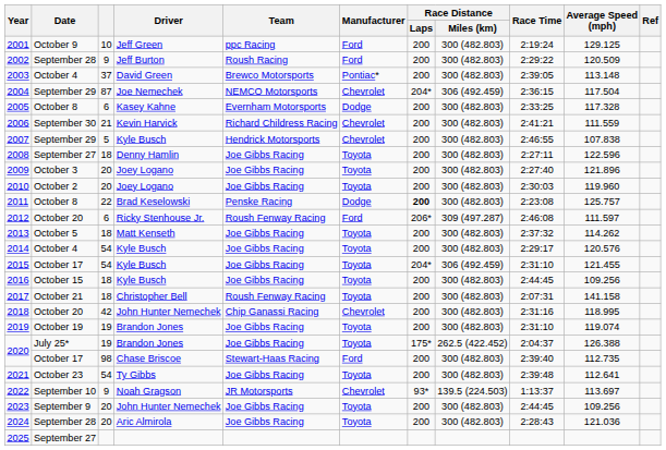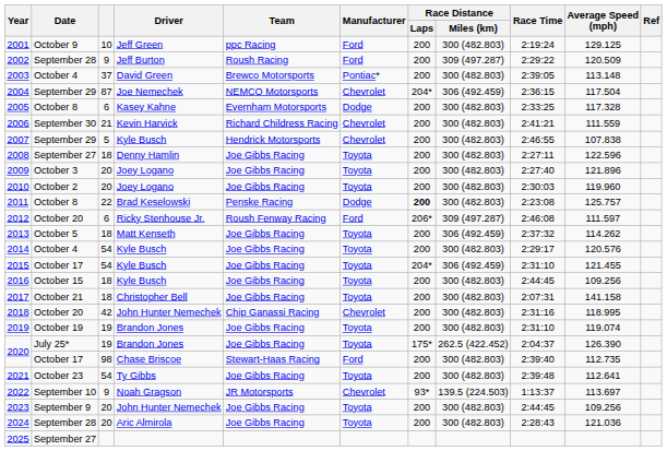 <table class="wikitable" style="font-size: 95%;">
 <tr>
 <th rowspan="2">Year</th>
 <th rowspan="2">Date</th>
 <th rowspan="2"></th>
 <th rowspan="2">Driver</th>
 <th rowspan="2">Team</th>
 <th rowspan="2">Manufacturer</th>
 <th colspan="2">Race Distance</th>
 <th rowspan="2">Race Time</th>
 <th rowspan="2">Average Speed<br>(mph)</th>
 <th rowspan="2">Ref</th>
 </tr>
 <tr>
 <th>Laps</th>
 <th>Miles (km)</th>
 </tr>
 <tr>
 <td><a href='#'>2001</a></td>
 <td>October 9</td>
 <td align="center">10</td>
 <td><a href='#'>Jeff Green</a></td>
 <td><a href='#'>ppc Racing</a></td>
 <td><a href='#'>Ford</a></td>
 <td align="center">200</td>
 <td align="center">300 (482.803)</td>
 <td align="center">2:19:24</td>
 <td align="center">129.125</td>
 <td align="center"></td>
 </tr>
 <tr>
 <td><a href='#'>2002</a></td>
 <td>September 28</td>
 <td align="center">9</td>
 <td><a href='#'>Jeff Burton</a></td>
 <td><a href='#'>Roush Racing</a></td>
 <td><a href='#'>Ford</a></td>
 <td align="center">200</td>
-<td align="center">300 (482.803)</td>
+<td align="center">309 (497.287)</td>
 <td align="center">2:29:22</td>
 <td align="center">120.509</td>
 <td align="center"></td>
 </tr>
 <tr>
 <td><a href='#'>2003</a></td>
 <td>October 4</td>
 <td align="center">37</td>
 <td><a href='#'>David Green</a></td>
 <td><a href='#'>Brewco Motorsports</a></td>
 <td><a href='#'>Pontiac</a>*</td>
 <td align="center">200</td>
 <td align="center">300 (482.803)</td>
 <td align="center">2:39:05</td>
 <td align="center">113.148</td>
 <td align="center"></td>
 </tr>
 <tr>
 <td><a href='#'>2004</a></td>
 <td>September 29</td>
 <td align="center">87</td>
 <td><a href='#'>Joe Nemechek</a></td>
 <td><a href='#'>NEMCO Motorsports</a></td>
 <td><a href='#'>Chevrolet</a></td>
 <td align="center">204*</td>
 <td align="center">306 (492.459)</td>
 <td align="center">2:36:15</td>
 <td align="center">117.504</td>
 <td align="center"></td>
 </tr>
 <tr>
 <td><a href='#'>2005</a></td>
 <td>October 8</td>
 <td align="center">6</td>
 <td><a href='#'>Kasey Kahne</a></td>
 <td><a href='#'>Evernham Motorsports</a></td>
 <td><a href='#'>Dodge</a></td>
 <td align="center">200</td>
 <td align="center">300 (482.803)</td>
 <td align="center">2:33:25</td>
 <td align="center">117.328</td>
 <td align="center"></td>
 </tr>
 <tr>
 <td><a href='#'>2006</a></td>
 <td>September 30</td>
 <td align="center">21</td>
 <td><a href='#'>Kevin Harvick</a></td>
 <td><a href='#'>Richard Childress Racing</a></td>
 <td><a href='#'>Chevrolet</a></td>
 <td align="center">200</td>
 <td align="center">300 (482.803)</td>
 <td align="center">2:41:21</td>
 <td align="center">111.559</td>
 <td align="center"></td>
 </tr>
 <tr>
 <td><a href='#'>2007</a></td>
 <td>September 29</td>
 <td align="center">5</td>
 <td><a href='#'>Kyle Busch</a></td>
 <td><a href='#'>Hendrick Motorsports</a></td>
 <td><a href='#'>Chevrolet</a></td>
 <td align="center">200</td>
 <td align="center">300 (482.803)</td>
 <td align="center">2:46:55</td>
 <td align="center">107.838</td>
 <td align="center"></td>
 </tr>
 <tr>
 <td><a href='#'>2008</a></td>
 <td>September 27</td>
 <td align="center">18</td>
 <td><a href='#'>Denny Hamlin</a></td>
 <td><a href='#'>Joe Gibbs Racing</a></td>
 <td><a href='#'>Toyota</a></td>
 <td align="center">200</td>
 <td align="center">300 (482.803)</td>
 <td align="center">2:27:11</td>
 <td align="center">122.596</td>
 <td align="center"></td>
 </tr>
 <tr>
 <td><a href='#'>2009</a></td>
 <td>October 3</td>
 <td align="center">20</td>
 <td><a href='#'>Joey Logano</a></td>
 <td><a href='#'>Joe Gibbs Racing</a></td>
 <td><a href='#'>Toyota</a></td>
 <td align="center">200</td>
 <td align="center">300 (482.803)</td>
 <td align="center">2:27:40</td>
 <td align="center">121.896</td>
 <td align="center"></td>
 </tr>
 <tr>
 <td><a href='#'>2010</a></td>
 <td>October 2</td>
 <td align="center">20</td>
 <td><a href='#'>Joey Logano</a></td>
 <td><a href='#'>Joe Gibbs Racing</a></td>
 <td><a href='#'>Toyota</a></td>
 <td align="center">200</td>
 <td align="center">300 (482.803)</td>
 <td align="center">2:30:03</td>
 <td align="center">119.960</td>
 <td align="center"></td>
 </tr>
 <tr>
 <td><a href='#'>2011</a></td>
 <td>October 8</td>
 <td align="center">22</td>
 <td><a href='#'>Brad Keselowski</a></td>
 <td><a href='#'>Penske Racing</a></td>
 <td><a href='#'>Dodge</a></td>
 <td align="center"><strong>200</strong></td>
 <td align="center">300 (482.803)</td>
 <td align="center">2:23:08</td>
 <td align="center">125.757</td>
 <td align="center"></td>
 </tr>
 <tr>
 <td><a href='#'>2012</a></td>
 <td>October 20</td>
 <td align="center">6</td>
 <td><a href='#'>Ricky Stenhouse Jr.</a></td>
 <td><a href='#'>Roush Fenway Racing</a></td>
 <td><a href='#'>Ford</a></td>
 <td align="center">206*</td>
 <td align="center">309 (497.287)</td>
 <td align="center">2:46:08</td>
 <td align="center">111.597</td>
 <td align="center"></td>
 </tr>
 <tr>
 <td><a href='#'>2013</a></td>
 <td>October 5</td>
 <td align="center">18</td>
 <td><a href='#'>Matt Kenseth</a></td>
 <td><a href='#'>Joe Gibbs Racing</a></td>
 <td><a href='#'>Toyota</a></td>
 <td align="center">200</td>
-<td align="center">300 (482.803)</td>
+<td align="center">306 (492.459)</td>
 <td align="center">2:37:32</td>
 <td align="center">114.262</td>
 <td align="center"></td>
 </tr>
 <tr>
 <td><a href='#'>2014</a></td>
 <td>October 4</td>
 <td align="center">54</td>
 <td><a href='#'>Kyle Busch</a></td>
 <td><a href='#'>Joe Gibbs Racing</a></td>
 <td><a href='#'>Toyota</a></td>
 <td align="center">200</td>
 <td align="center">300 (482.803)</td>
 <td align="center">2:29:17</td>
 <td align="center">120.576</td>
 <td align="center"></td>
 </tr>
 <tr>
 <td><a href='#'>2015</a></td>
 <td>October 17</td>
 <td align="center">54</td>
 <td><a href='#'>Kyle Busch</a></td>
 <td><a href='#'>Joe Gibbs Racing</a></td>
 <td><a href='#'>Toyota</a></td>
 <td align="center">204*</td>
 <td align="center">306 (492.459)</td>
 <td align="center">2:31:10</td>
 <td align="center">121.455</td>
 <td align="center"></td>
 </tr>
 <tr>
 <td><a href='#'>2016</a></td>
 <td>October 15</td>
 <td align="center">18</td>
 <td><a href='#'>Kyle Busch</a></td>
 <td><a href='#'>Joe Gibbs Racing</a></td>
 <td><a href='#'>Toyota</a></td>
 <td align="center">200</td>
 <td align="center">300 (482.803)</td>
 <td align="center">2:44:45</td>
 <td align="center">109.256</td>
 <td align="center"></td>
 </tr>
 <tr>
 <td><a href='#'>2017</a></td>
 <td>October 21</td>
 <td align="center">18</td>
 <td><a href='#'>Christopher Bell</a></td>
-<td><a href='#'>Roush Fenway Racing</a></td>
+<td><a href='#'>Joe Gibbs Racing</a></td>
 <td><a href='#'>Toyota</a></td>
 <td align="center">200</td>
 <td align="center">300 (482.803)</td>
 <td align="center">2:07:31</td>
 <td align="center">141.158</td>
 <td align="center"></td>
 </tr>
 <tr>
 <td><a href='#'>2018</a></td>
 <td>October 20</td>
 <td align="center">42</td>
 <td><a href='#'>John Hunter Nemechek</a></td>
 <td><a href='#'>Chip Ganassi Racing</a></td>
 <td><a href='#'>Chevrolet</a></td>
 <td align="center">200</td>
 <td align="center">300 (482.803)</td>
 <td align="center">2:31:16</td>
 <td align="center">118.995</td>
 <td align="center"></td>
 </tr>
 <tr>
 <td><a href='#'>2019</a></td>
 <td>October 19</td>
 <td align="center">19</td>
 <td><a href='#'>Brandon Jones</a></td>
 <td><a href='#'>Joe Gibbs Racing</a></td>
 <td><a href='#'>Toyota</a></td>
 <td align="center">200</td>
 <td align="center">300 (482.803)</td>
 <td align="center">2:31:10</td>
 <td align="center">119.074</td>
 <td align="center"></td>
 </tr>
 <tr>
 <td rowspan=2><a href='#'>2020</a></td>
 <td>July 25*</td>
 <td align="center">19</td>
 <td><a href='#'>Brandon Jones</a></td>
 <td><a href='#'>Joe Gibbs Racing</a></td>
 <td><a href='#'>Toyota</a></td>
 <td align="center">175*</td>
 <td align="center">262.5 (422.452)</td>
 <td align="center">2:04:37</td>
-<td align="center">126.388</td>
+<td align="center">126.390</td>
 <td align="center"></td>
 </tr>
 <tr>
 <td>October 17</td>
 <td align="center">98</td>
 <td><a href='#'>Chase Briscoe</a></td>
 <td><a href='#'>Stewart-Haas Racing</a></td>
 <td><a href='#'>Ford</a></td>
 <td align="center">200</td>
 <td align="center">300 (482.803)</td>
 <td align="center">2:39:40</td>
 <td align="center">112.735</td>
 <td align="center"></td>
 </tr>
 <tr>
 <td><a href='#'>2021</a></td>
 <td>October 23</td>
 <td align="center">54</td>
 <td><a href='#'>Ty Gibbs</a></td>
 <td><a href='#'>Joe Gibbs Racing</a></td>
 <td><a href='#'>Toyota</a></td>
 <td align="center">200</td>
 <td align="center">300 (482.803)</td>
 <td align="center">2:39:48</td>
 <td align="center">112.641</td>
 <td align="center"></td>
 </tr>
 <tr>
 <td><a href='#'>2022</a></td>
 <td>September 10</td>
 <td align="center">9</td>
 <td><a href='#'>Noah Gragson</a></td>
 <td><a href='#'>JR Motorsports</a></td>
 <td><a href='#'>Chevrolet</a></td>
 <td align="center">93*</td>
 <td align="center">139.5 (224.503)</td>
 <td align="center">1:13:37</td>
 <td align="center">113.697</td>
 <td align="center"></td>
 </tr>
 <tr>
 <td><a href='#'>2023</a></td>
 <td>September 9</td>
 <td align="center">20</td>
 <td><a href='#'>John Hunter Nemechek</a></td>
 <td><a href='#'>Joe Gibbs Racing</a></td>
 <td><a href='#'>Toyota</a></td>
 <td align="center">200</td>
 <td align="center">300 (482.803)</td>
 <td align="center">2:44:45</td>
 <td align="center">109.256</td>
 <td align="center"></td>
 </tr>
 <tr>
 <td><a href='#'>2024</a></td>
 <td>September 28</td>
 <td align="center">20</td>
 <td><a href='#'>Aric Almirola</a></td>
 <td><a href='#'>Joe Gibbs Racing</a></td>
 <td><a href='#'>Toyota</a></td>
 <td align="center">200</td>
 <td align="center">300 (482.803)</td>
 <td align="center">2:28:43</td>
 <td align="center">121.036</td>
 <td align="center"></td>
 </tr>
 <tr>
 <td><a href='#'>2025</a></td>
 <td>September 27</td>
 <td align="center"></td>
 <td></td>
 <td></td>
 <td></td>
 <td align="center"></td>
 <td align="center"></td>
 <td align="center"></td>
 <td align="center"></td>
 <td align="center"></td>
 </tr>
 </table>
